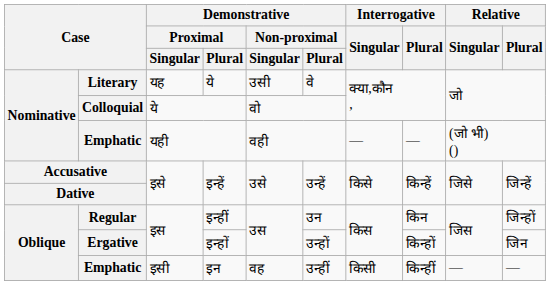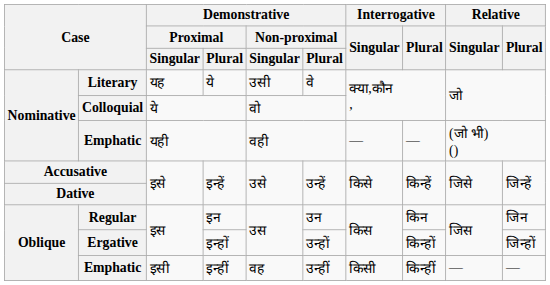 <table class="wikitable">
 <tr>
 <th colspan="2" rowspan="3">Case</th>
 <th colspan="4">Demonstrative</th>
 <th colspan="2">Interrogative</th>
 <th colspan="2">Relative</th>
 </tr>
 <tr>
 <th colspan="2">Proximal</th>
 <th colspan="2">Non-proximal</th>
 <th rowspan="2">Singular</th>
 <th rowspan="2">Plural</th>
 <th rowspan="2">Singular</th>
 <th rowspan="2">Plural</th>
 </tr>
 <tr>
 <th>Singular</th>
 <th>Plural</th>
 <th>Singular</th>
 <th>Plural</th>
 </tr>
 <tr>
 <th rowspan="3">Nominative</th>
 <th>Literary</th>
 <td>यह<br></td>
 <td>ये<br></td>
 <td>उसी<br></td>
 <td>वे<br></td>
 <td colspan="2" rowspan="2">क्या,कौन<br>, </td>
 <td colspan="2" rowspan="2">जो<br></td>
 </tr>
 <tr>
 <th>Colloquial</th>
 <td colspan="2">ये<br></td>
 <td colspan="2">वो<br></td>
 </tr>
 <tr>
 <th>Emphatic</th>
 <td colspan="2">यही<br></td>
 <td colspan="2">वही<br></td>
 <td>—</td>
 <td>—</td>
 <td colspan="2">(जो भी)<br>()</td>
 </tr>
 <tr>
 <th colspan="2">Accusative</th>
 <td rowspan="2">इसे<br></td>
 <td rowspan="2">इन्हें<br></td>
 <td rowspan="2">उसे<br></td>
 <td rowspan="2">उन्हें<br></td>
 <td rowspan="2">किसे<br></td>
 <td rowspan="2">किन्हें<br></td>
 <td rowspan="2">जिसे<br></td>
 <td rowspan="2">जिन्हें<br></td>
 </tr>
 <tr>
 <th colspan="2">Dative</th>
 </tr>
 <tr>
 <th rowspan="3">Oblique</th>
 <th>Regular</th>
 <td rowspan="2">इस<br></td>
-<td>इन्हीं<br></td>
+<td>इन<br></td>
 <td rowspan="2">उस<br></td>
 <td>उन<br></td>
 <td rowspan="2">किस<br></td>
 <td>किन<br></td>
 <td rowspan="2">जिस<br></td>
-<td>जिन्हों<br></td>
+<td>जिन<br></td>
 </tr>
 <tr>
 <th>Ergative</th>
 <td>इन्हों<br></td>
 <td>उन्हों<br></td>
 <td>किन्हों<br></td>
-<td>जिन<br></td>
+<td>जिन्हों<br></td>
 </tr>
 <tr>
 <th>Emphatic</th>
 <td>इसी<br></td>
-<td>इन<br></td>
+<td>इन्हीं<br></td>
 <td>वह<br></td>
 <td>उन्हीं<br></td>
 <td>किसी<br></td>
 <td>किन्हीं<br></td>
 <td>—</td>
 <td>—</td>
 </tr>
 </table>
